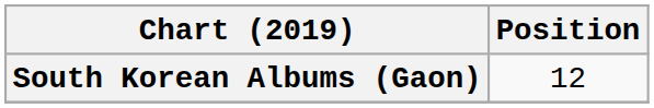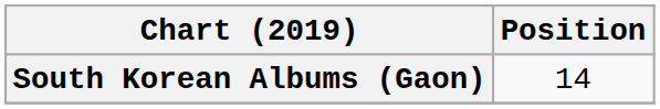 <table class="wikitable sortable plainrowheaders" style="text-align:center">
 <tr>
 <th scope="col">Chart (2019)</th>
 <th scope="col">Position</th>
 </tr>
 <tr>
 <th scope="row">South Korean Albums (Gaon)</th>
-<td>12</td>
+<td>14</td>
 </tr>
 <tr>
 </tr>
 </table>
